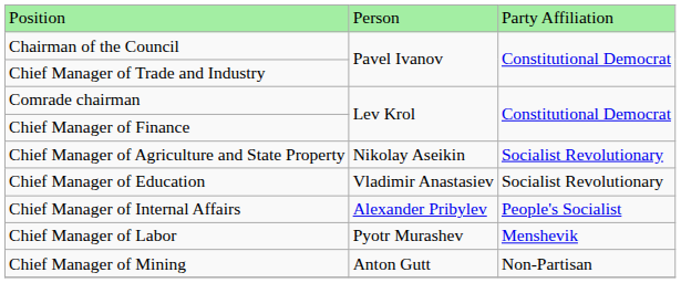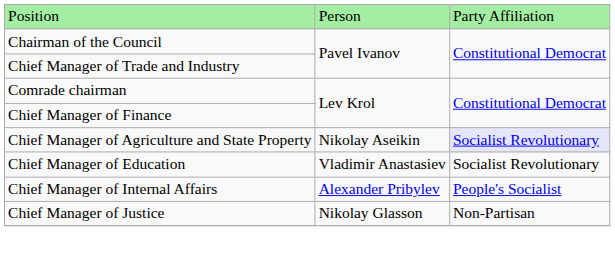 <table class="wikitable" border="2" style="text-align:left">
 <tr>
 <td bgcolor="#A3EEA3">Position</td>
 <td bgcolor="#A3EEA3">Person</td>
 <td bgcolor="#A3EEA3">Party Affiliation</td>
 </tr>
 <tr>
 <td>Chairman of the Council</td>
 <td rowspan="2">Pavel Ivanov</td>
 <td rowspan="2"><a href='#'>Constitutional Democrat</a></td>
 </tr>
 <tr>
 <td>Chief Manager of Trade and Industry</td>
 </tr>
 <tr>
 <td>Comrade chairman</td>
 <td rowspan="2">Lev Krol</td>
 <td rowspan="2"><a href='#'>Constitutional Democrat</a></td>
 </tr>
 <tr>
 <td>Chief Manager of Finance</td>
 </tr>
 <tr>
 <td>Chief Manager of Agriculture and State Property</td>
 <td>Nikolay Aseikin</td>
-<td><a href='#'>Socialist Revolutionary</a></td>
+<td style="background: lavender;"><a href='#'>Socialist Revolutionary</a></td>
 </tr>
 <tr>
 <td>Chief Manager of Education</td>
 <td>Vladimir Anastasiev</td>
 <td>Socialist Revolutionary</td>
 </tr>
 <tr>
 <td>Chief Manager of Internal Affairs</td>
 <td><a href='#'>Alexander Pribylev</a></td>
 <td><a href='#'>People's Socialist</a></td>
 </tr>
 <tr>
-<td>Chief Manager of Labor</td>
-<td>Pyotr Murashev</td>
-<td><a href='#'>Menshevik</a></td>
-</tr>
-<tr>
-<td>Chief Manager of Mining</td>
-<td>Anton Gutt</td>
+<td>Chief Manager of Justice</td>
+<td>Nikolay Glasson</td>
 <td>Non-Partisan</td>
 </tr>
 <tr>
 </tr>
 </table>
